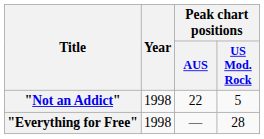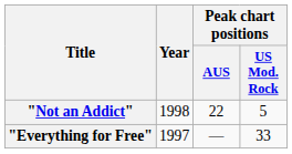 <table class="wikitable plainrowheaders" style="text-align:center">
 <tr>
 <th scope="col" rowspan="2">Title</th>
 <th scope="col" rowspan="2">Year</th>
 <th scope="col" colspan="2">Peak chart positions</th>
 </tr>
 <tr>
 <th scope="col" style="width:3em;font-size:90%;"><a href='#'>AUS</a><br></th>
 <th scope="col" style="width:3em;font-size:90%;"><a href='#'>US<br>Mod.<br>Rock</a></th>
 </tr>
 <tr>
 <th scope="row">"<a href='#'>Not an Addict</a>"</th>
 <td>1998</td>
 <td>22</td>
 <td>5</td>
 </tr>
 <tr>
 <th scope="row">"Everything for Free"</th>
-<td>1998</td>
+<td>1997</td>
 <td>—</td>
-<td>28</td>
+<td>33</td>
 </tr>
 </table>
